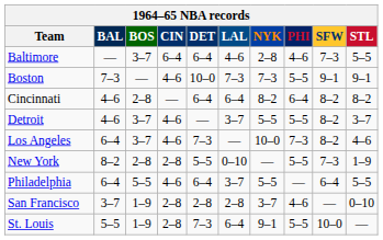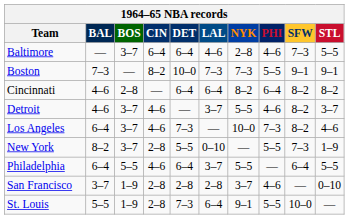 <table class="wikitable" style="font-size:95%; text-align:center;">
 <tr>
 <th colspan=10>1964–65 NBA records</th>
 </tr>
 <tr>
 <th width=100>Team</th>
 <th style="background:#002854;color:#FFFFFF;width=35">BAL</th>
 <th style="background:#006400;color:#FFFFFF;width=35">BOS</th>
 <th style="background:#012F6B;color:#FFFFFF;width=35">CIN</th>
 <th style="background:#012F6B;color:#FFFFFF;width=35">DET</th>
 <th style="background:#004B87;color:#FFFFFF;width=35">LAL</th>
 <th style="background:#003EA4;color:#FF8C00;width=35">NYK</th>
 <th style="background:#012268;color:#C90F2E;width=35">PHI</th>
 <th style="background:#FFC62C;color:#012F6B;width=35">SFW</th>
 <th style="background:#C90F2E;color:#FFFFFF;width=35">STL</th>
 </tr>
 <tr>
 <td style="text-align:left;"><a href='#'>Baltimore</a></td>
 <td>—</td>
 <td>3–7</td>
 <td>6–4</td>
 <td>6–4</td>
 <td>4–6</td>
 <td>2–8</td>
 <td>4–6</td>
 <td>7–3</td>
 <td>5–5</td>
 </tr>
 <tr>
 <td style="text-align:left;"><a href='#'>Boston</a></td>
 <td>7–3</td>
 <td>—</td>
-<td>4–6</td>
+<td>8–2</td>
 <td>10–0</td>
 <td>7–3</td>
 <td>7–3</td>
 <td>5–5</td>
 <td>9–1</td>
 <td>9–1</td>
 </tr>
 <tr>
 <td style="text-align:left;">Cincinnati</td>
 <td>4–6</td>
 <td>2–8</td>
 <td>—</td>
 <td>6–4</td>
 <td>6–4</td>
 <td>8–2</td>
 <td>6–4</td>
 <td>8–2</td>
 <td>8–2</td>
 </tr>
 <tr>
 <td style="text-align:left;"><a href='#'>Detroit</a></td>
 <td>4–6</td>
 <td>3–7</td>
 <td>4–6</td>
 <td>—</td>
 <td>3–7</td>
 <td>5–5</td>
-<td>5–5</td>
+<td>4–6</td>
 <td>8–2</td>
 <td>3–7</td>
 </tr>
 <tr>
 <td style="text-align:left;"><a href='#'>Los Angeles</a></td>
 <td>6–4</td>
 <td>3–7</td>
 <td>4–6</td>
 <td>7–3</td>
 <td>—</td>
 <td>10–0</td>
 <td>7–3</td>
 <td>8–2</td>
 <td>4–6</td>
 </tr>
 <tr>
 <td style="text-align:left;"><a href='#'>New York</a></td>
 <td>8–2</td>
-<td>2–8</td>
+<td>3–7</td>
 <td>2–8</td>
 <td>5–5</td>
 <td>0–10</td>
 <td>—</td>
 <td>5–5</td>
 <td>7–3</td>
 <td>1–9</td>
 </tr>
 <tr>
 <td style="text-align:left;"><a href='#'>Philadelphia</a></td>
 <td>6–4</td>
 <td>5–5</td>
 <td>4–6</td>
 <td>6–4</td>
 <td>3–7</td>
 <td>5–5</td>
 <td>—</td>
 <td>6–4</td>
 <td>5–5</td>
 </tr>
 <tr>
 <td style="text-align:left;"><a href='#'>San Francisco</a></td>
 <td>3–7</td>
 <td>1–9</td>
 <td>2–8</td>
 <td>2–8</td>
 <td>2–8</td>
 <td>3–7</td>
 <td>4–6</td>
 <td>—</td>
 <td>0–10</td>
 </tr>
 <tr>
 <td style="text-align:left;"><a href='#'>St. Louis</a></td>
 <td>5–5</td>
 <td>1–9</td>
 <td>2–8</td>
 <td>7–3</td>
 <td>6–4</td>
 <td>9–1</td>
 <td>5–5</td>
 <td>10–0</td>
 <td>—</td>
 </tr>
 </table>
